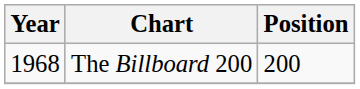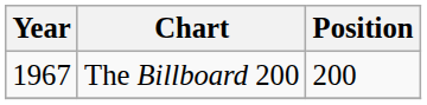 <table class="wikitable">
 <tr>
 <th>Year</th>
 <th>Chart</th>
 <th>Position</th>
 </tr>
 <tr>
-<td>1968</td>
+<td>1967</td>
 <td>The <em>Billboard</em> 200</td>
 <td>200</td>
 </tr>
 <tr>
 </tr>
 </table>
